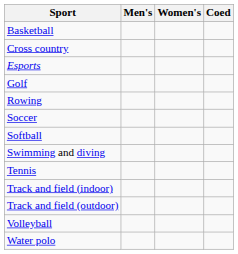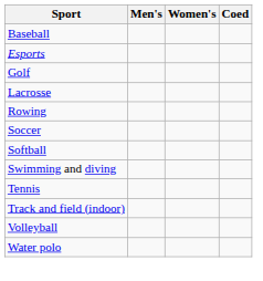 <table class="wikitable" style=>
 <tr>
 <th>Sport</th>
 <th>Men's</th>
 <th>Women's</th>
 <th>Coed</th>
 </tr>
 <tr>
-<td><a href='#'>Basketball</a></td>
-<td></td>
-<td></td>
-<td></td>
-</tr>
-<tr>
-<td><a href='#'>Cross country</a></td>
+<td><a href='#'>Baseball</a></td>
 <td></td>
 <td></td>
 <td></td>
 </tr>
 <tr>
 <td><em><a href='#'>Esports</a></em></td>
 <td></td>
 <td></td>
 <td></td>
 </tr>
 <tr>
 <td><a href='#'>Golf</a></td>
+<td></td>
+<td></td>
+<td></td>
+</tr>
+<tr>
+<td><a href='#'>Lacrosse</a></td>
 <td></td>
 <td></td>
 <td></td>
 </tr>
 <tr>
 <td><a href='#'>Rowing</a></td>
 <td></td>
 <td></td>
 <td></td>
 </tr>
 <tr>
 <td><a href='#'>Soccer</a></td>
 <td></td>
 <td></td>
 <td></td>
 </tr>
 <tr>
 <td><a href='#'>Softball</a></td>
 <td></td>
 <td></td>
 <td></td>
 </tr>
 <tr>
 <td><a href='#'>Swimming</a> and <a href='#'>diving</a></td>
 <td></td>
 <td></td>
 <td></td>
 </tr>
 <tr>
 <td><a href='#'>Tennis</a></td>
 <td></td>
 <td></td>
 <td></td>
 </tr>
 <tr>
 <td><a href='#'>Track and field (indoor)</a></td>
 <td></td>
 <td></td>
 <td></td>
 </tr>
 <tr>
-<td><a href='#'>Track and field (outdoor)</a></td>
-<td></td>
-<td></td>
-<td></td>
-</tr>
-<tr>
 <td><a href='#'>Volleyball</a></td>
 <td></td>
 <td></td>
 <td></td>
 </tr>
 <tr>
 <td><a href='#'>Water polo</a></td>
 <td></td>
 <td></td>
 <td></td>
 </tr>
 </table>
